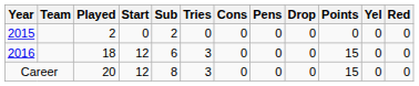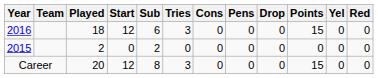 <table class="wikitable sortable" style="font-size: 95%; text-align: right;">
 <tr>
 <th>Year</th>
 <th>Team</th>
 <th>Played</th>
 <th>Start</th>
 <th>Sub</th>
 <th>Tries</th>
 <th>Cons</th>
 <th>Pens</th>
 <th>Drop</th>
 <th>Points</th>
 <th>Yel</th>
 <th>Red</th>
 </tr>
 <tr>
+<td align="left"><a href='#'>2016</a></td>
+<td align="left"></td>
+<td>18</td>
+<td>12</td>
+<td>6</td>
+<td>3</td>
+<td>0</td>
+<td>0</td>
+<td>0</td>
+<td>15</td>
+<td>0</td>
+<td>0</td>
+</tr>
+<tr>
 <td align="left"><a href='#'>2015</a></td>
 <td align="left"></td>
 <td>2</td>
 <td>0</td>
 <td>2</td>
 <td>0</td>
 <td>0</td>
 <td>0</td>
 <td>0</td>
 <td>0</td>
-<td>0</td>
-<td>0</td>
-</tr>
-<tr>
-<td align="left"><a href='#'>2016</a></td>
-<td align="left"></td>
-<td>18</td>
-<td>12</td>
-<td>6</td>
-<td>3</td>
-<td>0</td>
-<td>0</td>
-<td>0</td>
-<td>15</td>
 <td>0</td>
 <td>0</td>
 </tr>
 <tr class="sortbottom">
 <td style="text-align:center;" colspan="2">Career</td>
 <td>20</td>
 <td>12</td>
 <td>8</td>
 <td>3</td>
 <td>0</td>
 <td>0</td>
 <td>0</td>
 <td>15</td>
 <td>0</td>
 <td>0</td>
 </tr>
 </table>
